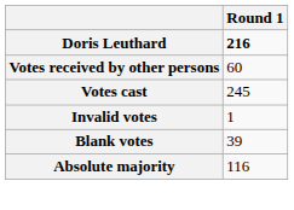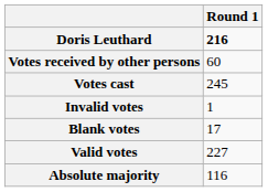 <table class="wikitable">
 <tr>
 <th></th>
 <th>Round 1</th>
 </tr>
 <tr>
 <th>Doris Leuthard</th>
 <td><strong>216</strong></td>
 </tr>
 <tr>
 <th>Votes received by other persons</th>
 <td>60</td>
 </tr>
 <tr>
 <th>Votes cast</th>
 <td>245</td>
 </tr>
 <tr>
 <th>Invalid votes</th>
 <td>1</td>
 </tr>
 <tr>
 <th>Blank votes</th>
-<td>39</td>
+<td>17</td>
+</tr>
+<tr>
+<th>Valid votes</th>
+<td>227</td>
 </tr>
 <tr>
 <th>Absolute majority</th>
 <td>116</td>
 </tr>
 </table>
